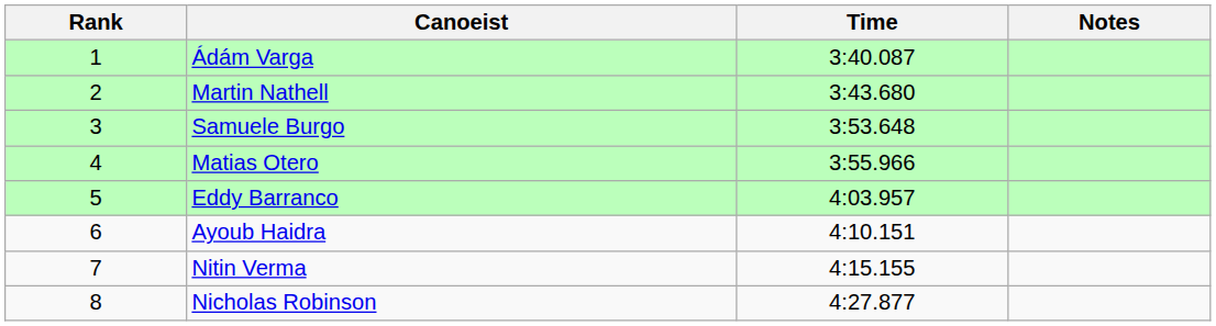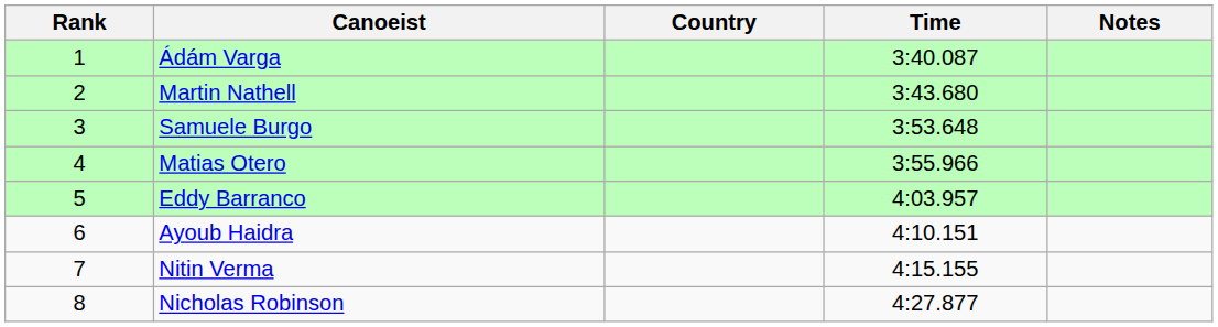 <table class="wikitable" style="text-align:center;width: 55%">
 <tr>
 <th>Rank</th>
 <th>Canoeist</th>
+<th>Country</th>
 <th>Time</th>
 <th>Notes</th>
 </tr>
 <tr bgcolor=bbffbb>
 <td>1</td>
 <td align="left"><a href='#'>Ádám Varga</a></td>
+<td align="left"></td>
 <td>3:40.087</td>
 <td></td>
 </tr>
 <tr bgcolor=bbffbb>
 <td>2</td>
 <td align="left"><a href='#'>Martin Nathell</a></td>
+<td align="left"></td>
 <td>3:43.680</td>
 <td></td>
 </tr>
 <tr bgcolor=bbffbb>
 <td>3</td>
 <td align="left"><a href='#'>Samuele Burgo</a></td>
+<td align="left"></td>
 <td>3:53.648</td>
 <td></td>
 </tr>
 <tr bgcolor=bbffbb>
 <td>4</td>
 <td align="left"><a href='#'>Matias Otero</a></td>
+<td align="left"></td>
 <td>3:55.966</td>
 <td></td>
 </tr>
 <tr bgcolor=bbffbb>
 <td>5</td>
 <td align="left"><a href='#'>Eddy Barranco</a></td>
+<td align="left"></td>
 <td>4:03.957</td>
 <td></td>
 </tr>
 <tr>
 <td>6</td>
 <td align="left"><a href='#'>Ayoub Haidra</a></td>
+<td align="left"></td>
 <td>4:10.151</td>
 <td></td>
 </tr>
 <tr>
 <td>7</td>
 <td align="left"><a href='#'>Nitin Verma</a></td>
+<td align="left"></td>
 <td>4:15.155</td>
 <td></td>
 </tr>
 <tr>
 <td>8</td>
 <td align="left"><a href='#'>Nicholas Robinson</a></td>
+<td align="left"></td>
 <td>4:27.877</td>
 <td></td>
 </tr>
 </table>
